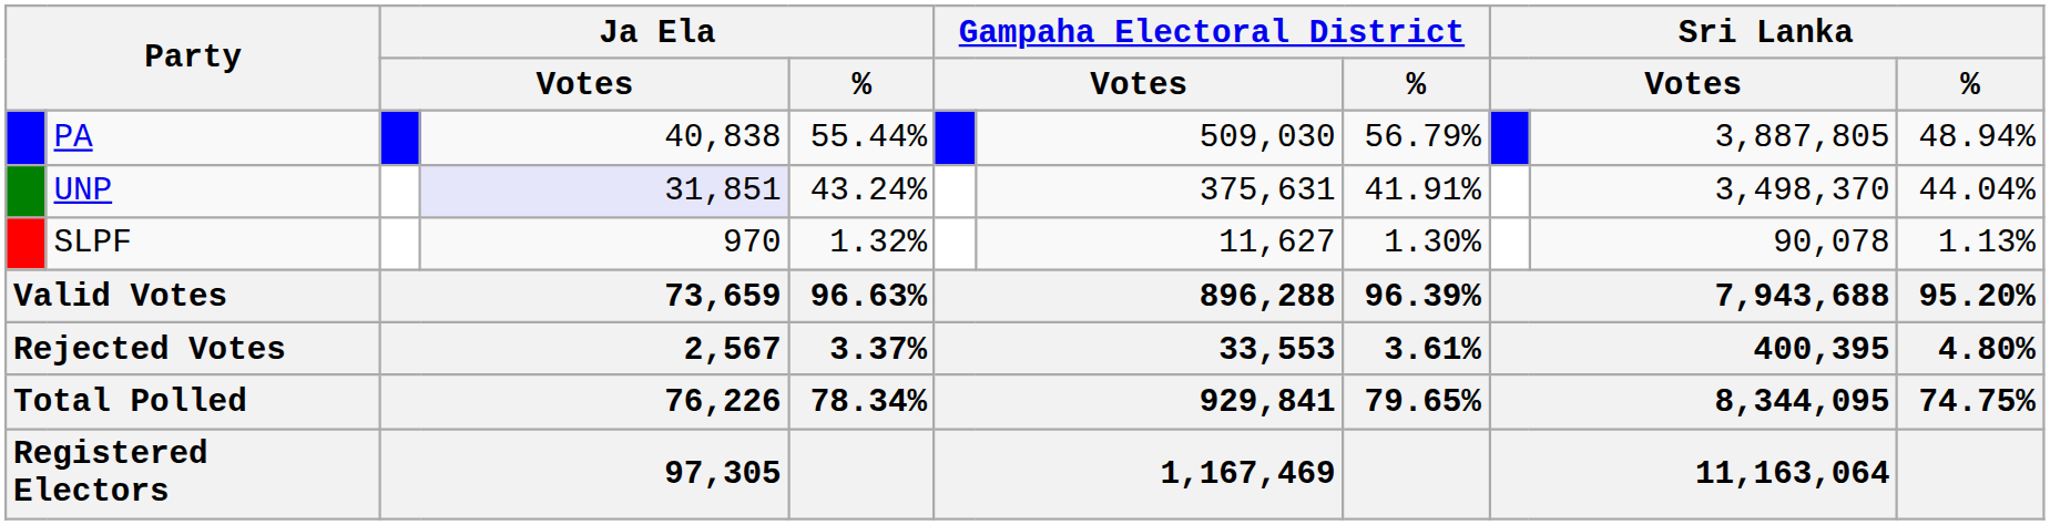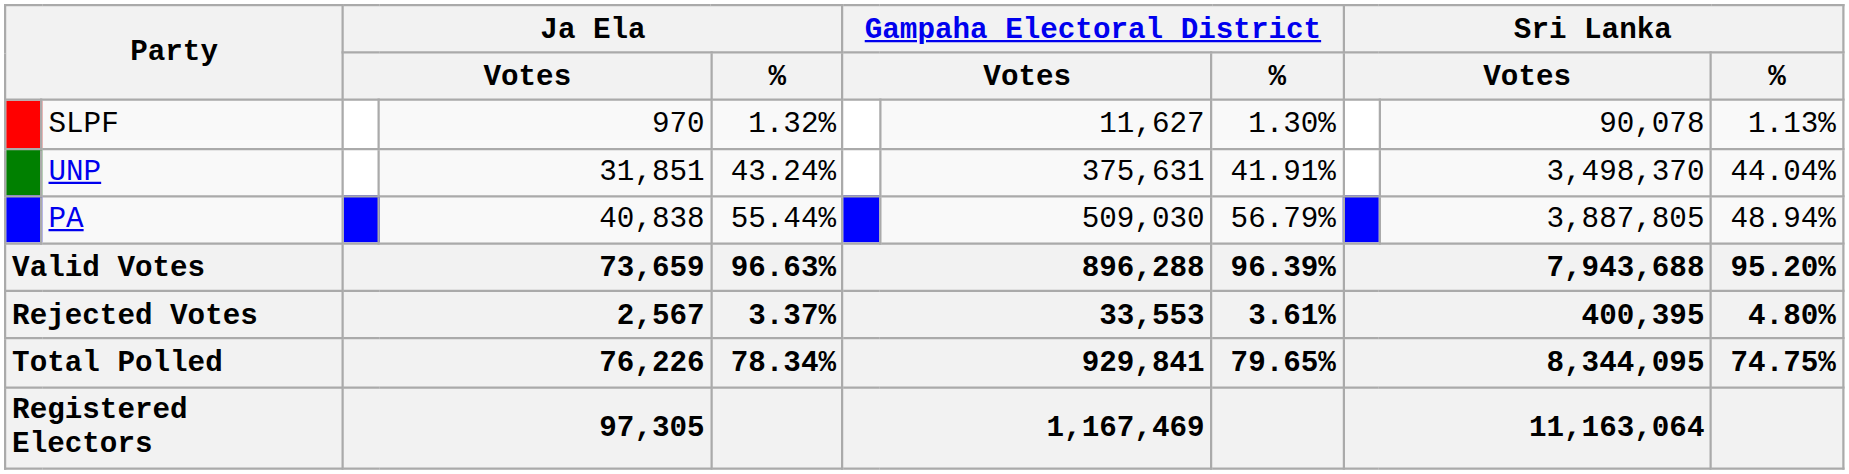 <table class="wikitable">
 <tr>
 <th colspan="2" width="144px"rowspan="2">Party</th>
 <th colspan="3" width="216px">Ja Ela</th>
 <th colspan="3" width="216px"><a href='#'>Gampaha Electoral District</a></th>
 <th colspan="3" width="216px">Sri Lanka</th>
 </tr>
 <tr>
 <th colspan="2" width="144px">Votes</th>
 <th>%</th>
 <th colspan="2" width="144px">Votes</th>
 <th>%</th>
 <th colspan="2" width="144px">Votes</th>
 <th>%</th>
 </tr>
 <tr>
+<td style="background-color:red;" width="10px"></td>
+<td style="text-align:left;">SLPF</td>
+<td style="background-color:white;" width="10px"></td>
+<td style="text-align:right;">970</td>
+<td style="text-align:right;">1.32%</td>
+<td style="background-color:white;" width="10px"></td>
+<td style="text-align:right;">11,627</td>
+<td style="text-align:right;">1.30%</td>
+<td style="background-color:white;" width="10px"></td>
+<td style="text-align:right;">90,078</td>
+<td style="text-align:right;">1.13%</td>
+</tr>
+<tr>
+<td style="background-color:green;" width="10px"></td>
+<td style="text-align:left;"><a href='#'>UNP</a></td>
+<td style="background-color:white;" width="10px"></td>
+<td style="text-align:right;">31,851</td>
+<td style="text-align:right;">43.24%</td>
+<td style="background-color:white;" width="10px"></td>
+<td style="text-align:right;">375,631</td>
+<td style="text-align:right;">41.91%</td>
+<td style="background-color:white;" width="10px"></td>
+<td style="text-align:right;">3,498,370</td>
+<td style="text-align:right;">44.04%</td>
+</tr>
+<tr>
 <td style="background-color:blue;" width="10px"></td>
 <td style="text-align:left;"><a href='#'>PA</a></td>
 <td style="background-color:blue;" width="10px"></td>
 <td style="text-align:right;">40,838</td>
 <td style="text-align:right;">55.44%</td>
 <td style="background-color:blue;" width="10px"></td>
 <td style="text-align:right;">509,030</td>
 <td style="text-align:right;">56.79%</td>
 <td style="background-color:blue;" width="10px"></td>
 <td style="text-align:right;">3,887,805</td>
 <td style="text-align:right;">48.94%</td>
-</tr>
-<tr>
-<td style="background-color:green;" width="10px"></td>
-<td style="text-align:left;"><a href='#'>UNP</a></td>
-<td style="background-color:white;" width="10px"></td>
-<td style="background: lavender; text-align:right;">31,851</td>
-<td style="text-align:right;">43.24%</td>
-<td style="background-color:white;" width="10px"></td>
-<td style="text-align:right;">375,631</td>
-<td style="text-align:right;">41.91%</td>
-<td style="background-color:white;" width="10px"></td>
-<td style="text-align:right;">3,498,370</td>
-<td style="text-align:right;">44.04%</td>
-</tr>
-<tr>
-<td style="background-color:red;" width="10px"></td>
-<td style="text-align:left;">SLPF</td>
-<td style="background-color:white;" width="10px"></td>
-<td style="text-align:right;">970</td>
-<td style="text-align:right;">1.32%</td>
-<td style="background-color:white;" width="10px"></td>
-<td style="text-align:right;">11,627</td>
-<td style="text-align:right;">1.30%</td>
-<td style="background-color:white;" width="10px"></td>
-<td style="text-align:right;">90,078</td>
-<td style="text-align:right;">1.13%</td>
 </tr>
 <tr>
 <th colspan="2" width="144px"style="text-align:left;">Valid Votes</th>
 <th style="text-align:right;"colspan="2" width="144px">73,659</th>
 <th style="text-align:right;">96.63%</th>
 <th style="text-align:right;"colspan="2" width="144px">896,288</th>
 <th style="text-align:right;">96.39%</th>
 <th style="text-align:right;"colspan="2" width="144px">7,943,688</th>
 <th style="text-align:right;">95.20%</th>
 </tr>
 <tr>
 <th colspan="2" width="144px"style="text-align:left;">Rejected Votes</th>
 <th style="text-align:right;"colspan="2" width="144px">2,567</th>
 <th style="text-align:right;">3.37%</th>
 <th style="text-align:right;"colspan="2" width="144px">33,553</th>
 <th style="text-align:right;">3.61%</th>
 <th style="text-align:right;"colspan="2" width="144px">400,395</th>
 <th style="text-align:right;">4.80%</th>
 </tr>
 <tr>
 <th colspan="2" width="144px"style="text-align:left;">Total Polled</th>
 <th style="text-align:right;"colspan="2" width="144px">76,226</th>
 <th style="text-align:right;">78.34%</th>
 <th style="text-align:right;"colspan="2" width="144px">929,841</th>
 <th style="text-align:right;">79.65%</th>
 <th style="text-align:right;"colspan="2" width="144px">8,344,095</th>
 <th style="text-align:right;">74.75%</th>
 </tr>
 <tr>
 <th colspan="2" width="144px"style="text-align:left;">Registered Electors</th>
 <th style="text-align:right;"colspan="2" width="144px">97,305</th>
 <th></th>
 <th style="text-align:right;"colspan="2" width="144px">1,167,469</th>
 <th></th>
 <th style="text-align:right;"colspan="2" width="144px">11,163,064</th>
 <th></th>
 </tr>
 </table>
